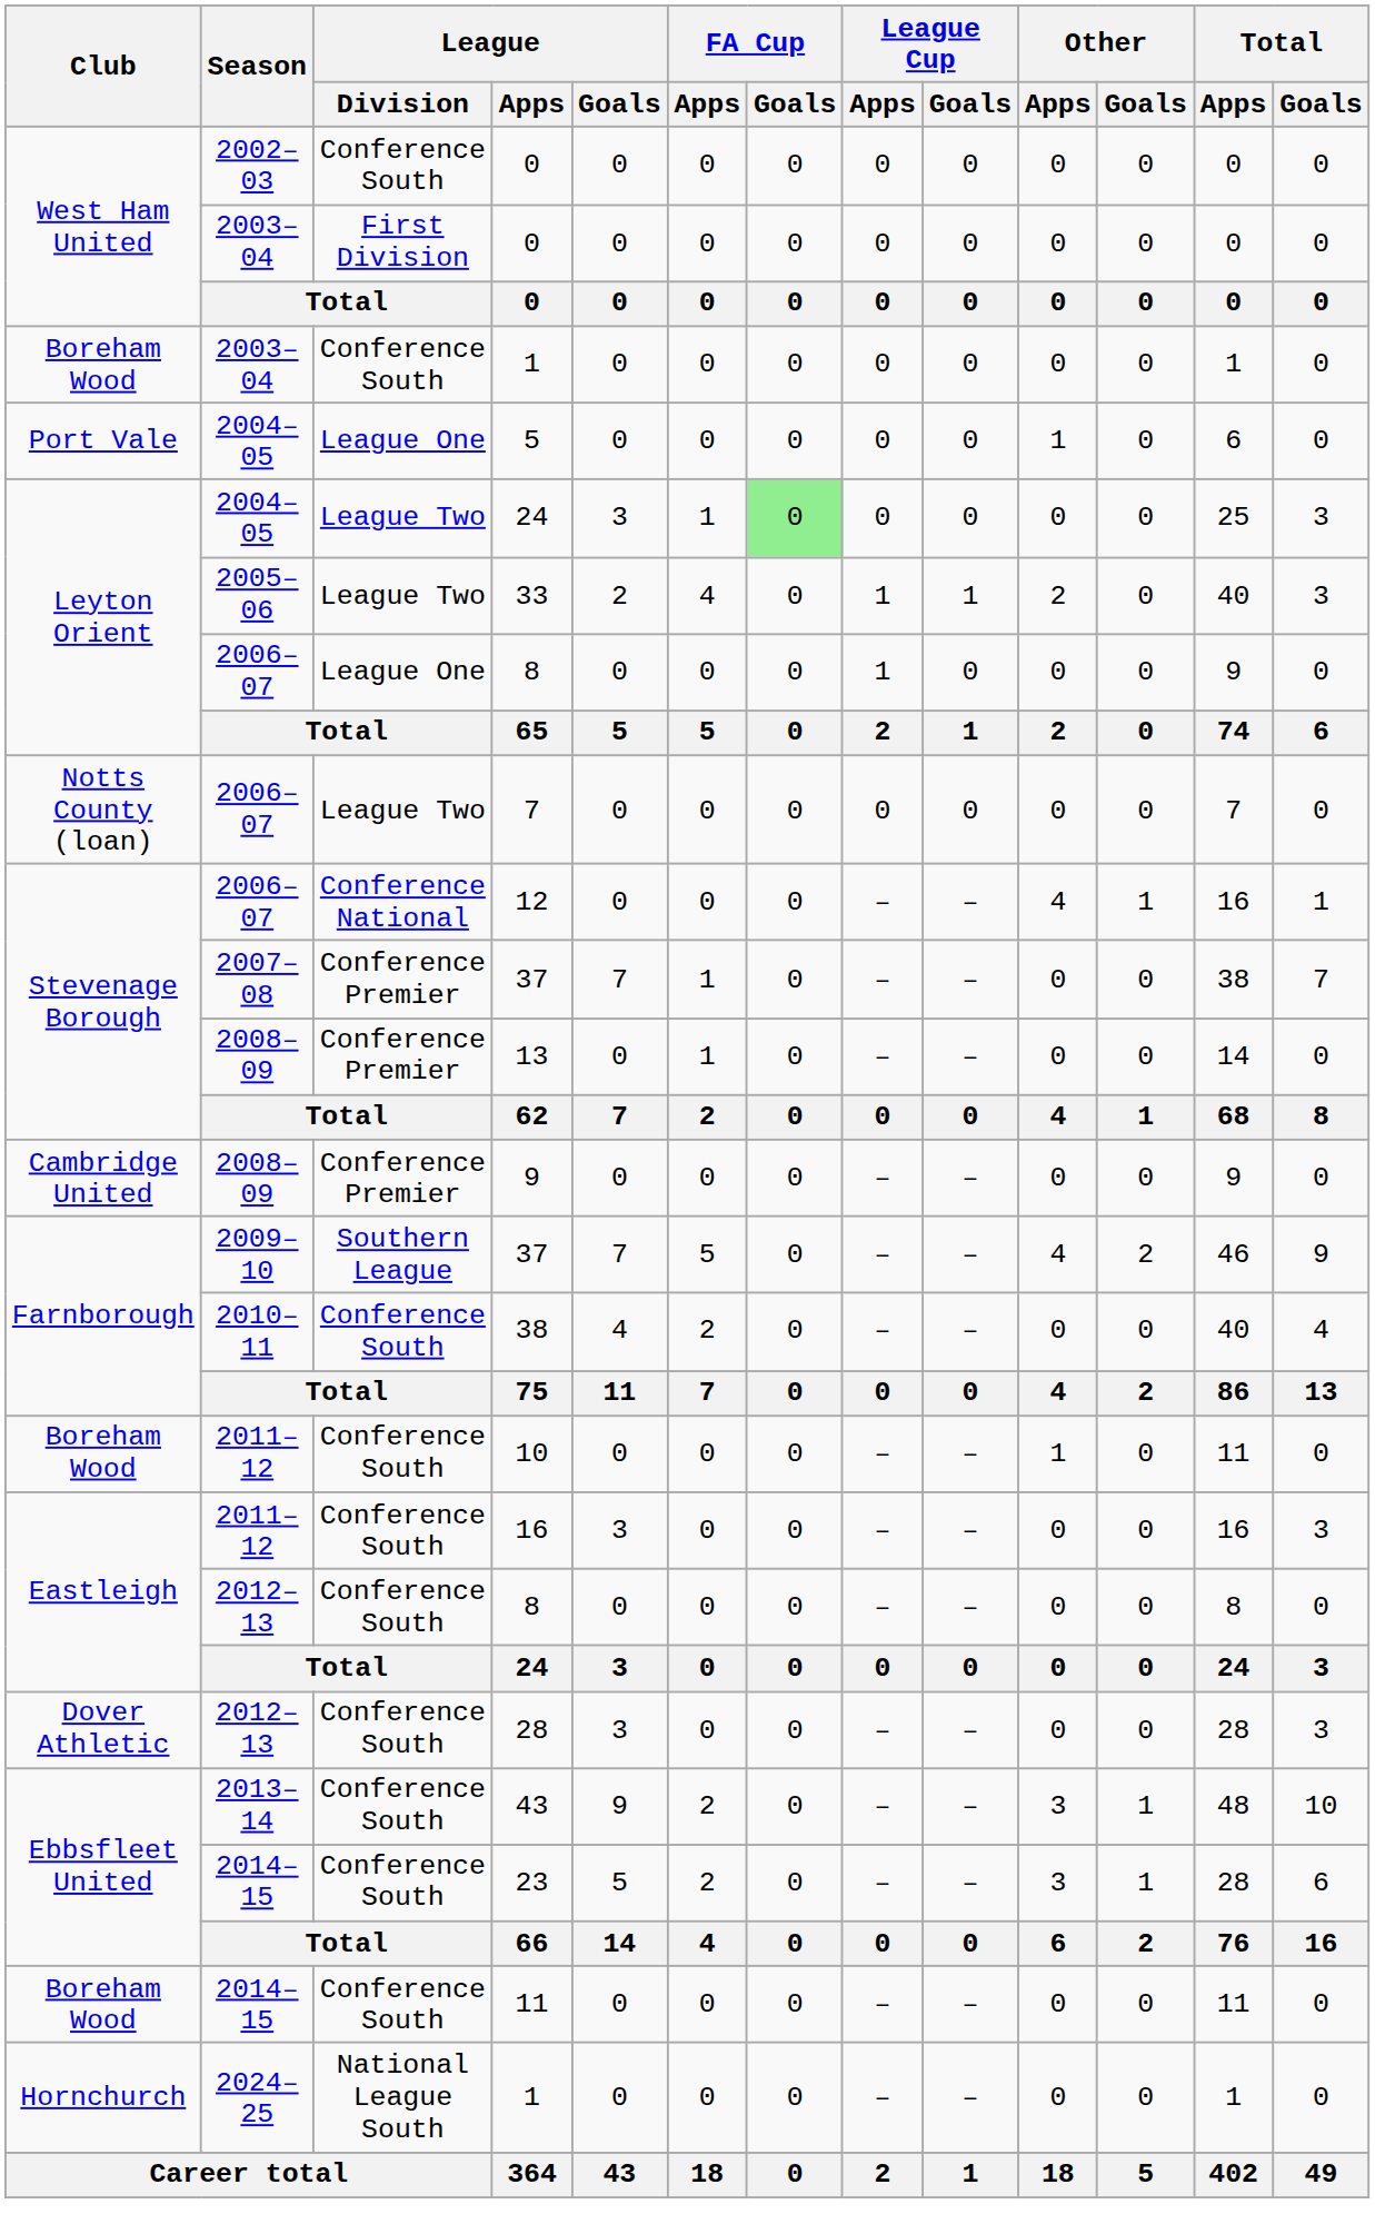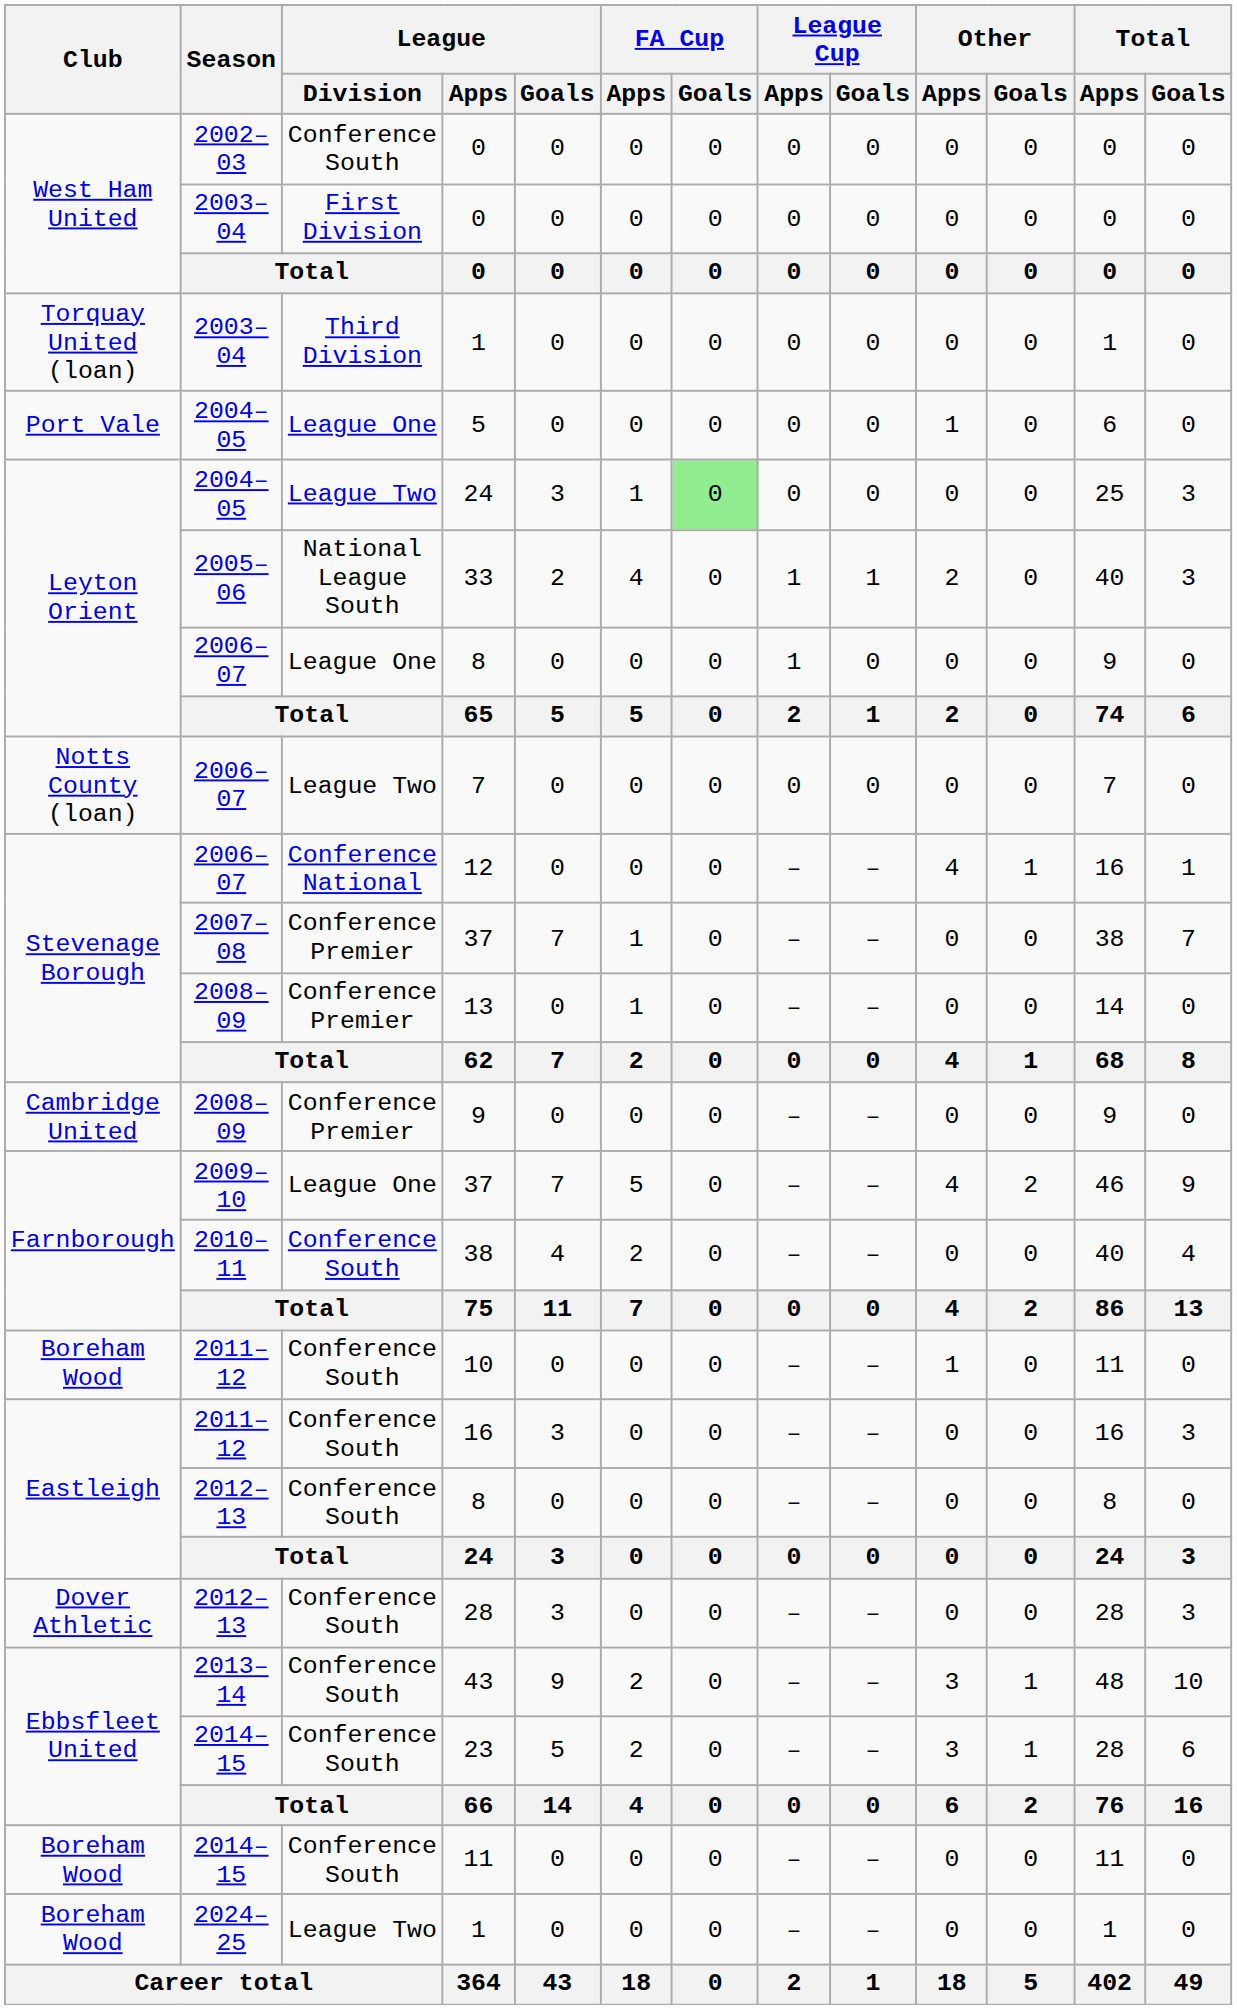 <table class="wikitable" style="text-align:center">
 <tr>
 <th rowspan="2">Club</th>
 <th rowspan="2">Season</th>
 <th colspan="3">League</th>
 <th colspan="2"><a href='#'>FA Cup</a></th>
 <th colspan="2"><a href='#'>League Cup</a></th>
 <th colspan="2">Other</th>
 <th colspan="2">Total</th>
 </tr>
 <tr>
 <th>Division</th>
 <th>Apps</th>
 <th>Goals</th>
 <th>Apps</th>
 <th>Goals</th>
 <th>Apps</th>
 <th>Goals</th>
 <th>Apps</th>
 <th>Goals</th>
 <th>Apps</th>
 <th>Goals</th>
 </tr>
 <tr>
 <td rowspan="3"><a href='#'>West Ham United</a></td>
 <td><a href='#'>2002–03</a></td>
 <td>Conference South</td>
 <td>0</td>
 <td>0</td>
 <td>0</td>
 <td>0</td>
 <td>0</td>
 <td>0</td>
 <td>0</td>
 <td>0</td>
 <td>0</td>
 <td>0</td>
 </tr>
 <tr>
 <td><a href='#'>2003–04</a></td>
 <td><a href='#'>First Division</a></td>
 <td>0</td>
 <td>0</td>
 <td>0</td>
 <td>0</td>
 <td>0</td>
 <td>0</td>
 <td>0</td>
 <td>0</td>
 <td>0</td>
 <td>0</td>
 </tr>
 <tr>
 <th colspan="2">Total</th>
 <th>0</th>
 <th>0</th>
 <th>0</th>
 <th>0</th>
 <th>0</th>
 <th>0</th>
 <th>0</th>
 <th>0</th>
 <th>0</th>
 <th>0</th>
 </tr>
 <tr>
-<td><a href='#'>Boreham Wood</a></td>
+<td><a href='#'>Torquay United</a> (loan)</td>
 <td><a href='#'>2003–04</a></td>
-<td>Conference South</td>
+<td><a href='#'>Third Division</a></td>
 <td>1</td>
 <td>0</td>
 <td>0</td>
 <td>0</td>
 <td>0</td>
 <td>0</td>
 <td>0</td>
 <td>0</td>
 <td>1</td>
 <td>0</td>
 </tr>
 <tr>
 <td><a href='#'>Port Vale</a></td>
 <td><a href='#'>2004–05</a></td>
 <td><a href='#'>League One</a></td>
 <td>5</td>
 <td>0</td>
 <td>0</td>
 <td>0</td>
 <td>0</td>
 <td>0</td>
 <td>1</td>
 <td>0</td>
 <td>6</td>
 <td>0</td>
 </tr>
 <tr>
 <td rowspan="4"><a href='#'>Leyton Orient</a></td>
 <td><a href='#'>2004–05</a></td>
 <td><a href='#'>League Two</a></td>
 <td>24</td>
 <td>3</td>
 <td>1</td>
 <td style="background: lightgreen;">0</td>
 <td>0</td>
 <td>0</td>
 <td>0</td>
 <td>0</td>
 <td>25</td>
 <td>3</td>
 </tr>
 <tr>
 <td><a href='#'>2005–06</a></td>
-<td>League Two</td>
+<td>National League South</td>
 <td>33</td>
 <td>2</td>
 <td>4</td>
 <td>0</td>
 <td>1</td>
 <td>1</td>
 <td>2</td>
 <td>0</td>
 <td>40</td>
 <td>3</td>
 </tr>
 <tr>
 <td><a href='#'>2006–07</a></td>
 <td>League One</td>
 <td>8</td>
 <td>0</td>
 <td>0</td>
 <td>0</td>
 <td>1</td>
 <td>0</td>
 <td>0</td>
 <td>0</td>
 <td>9</td>
 <td>0</td>
 </tr>
 <tr>
 <th colspan="2">Total</th>
 <th>65</th>
 <th>5</th>
 <th>5</th>
 <th>0</th>
 <th>2</th>
 <th>1</th>
 <th>2</th>
 <th>0</th>
 <th>74</th>
 <th>6</th>
 </tr>
 <tr>
 <td><a href='#'>Notts County</a> (loan)</td>
 <td><a href='#'>2006–07</a></td>
 <td>League Two</td>
 <td>7</td>
 <td>0</td>
 <td>0</td>
 <td>0</td>
 <td>0</td>
 <td>0</td>
 <td>0</td>
 <td>0</td>
 <td>7</td>
 <td>0</td>
 </tr>
 <tr>
 <td rowspan="4"><a href='#'>Stevenage Borough</a></td>
 <td><a href='#'>2006–07</a></td>
 <td><a href='#'>Conference National</a></td>
 <td>12</td>
 <td>0</td>
 <td>0</td>
 <td>0</td>
 <td>–</td>
 <td>–</td>
 <td>4</td>
 <td>1</td>
 <td>16</td>
 <td>1</td>
 </tr>
 <tr>
 <td><a href='#'>2007–08</a></td>
 <td>Conference Premier</td>
 <td>37</td>
 <td>7</td>
 <td>1</td>
 <td>0</td>
 <td>–</td>
 <td>–</td>
 <td>0</td>
 <td>0</td>
 <td>38</td>
 <td>7</td>
 </tr>
 <tr>
 <td><a href='#'>2008–09</a></td>
 <td>Conference Premier</td>
 <td>13</td>
 <td>0</td>
 <td>1</td>
 <td>0</td>
 <td>–</td>
 <td>–</td>
 <td>0</td>
 <td>0</td>
 <td>14</td>
 <td>0</td>
 </tr>
 <tr>
 <th colspan="2">Total</th>
 <th>62</th>
 <th>7</th>
 <th>2</th>
 <th>0</th>
 <th>0</th>
 <th>0</th>
 <th>4</th>
 <th>1</th>
 <th>68</th>
 <th>8</th>
 </tr>
 <tr>
 <td><a href='#'>Cambridge United</a></td>
 <td><a href='#'>2008–09</a></td>
 <td>Conference Premier</td>
 <td>9</td>
 <td>0</td>
 <td>0</td>
 <td>0</td>
 <td>–</td>
 <td>–</td>
 <td>0</td>
 <td>0</td>
 <td>9</td>
 <td>0</td>
 </tr>
 <tr>
 <td rowspan="3"><a href='#'>Farnborough</a></td>
 <td><a href='#'>2009–10</a></td>
-<td><a href='#'>Southern League</a></td>
+<td>League One</td>
 <td>37</td>
 <td>7</td>
 <td>5</td>
 <td>0</td>
 <td>–</td>
 <td>–</td>
 <td>4</td>
 <td>2</td>
 <td>46</td>
 <td>9</td>
 </tr>
 <tr>
 <td><a href='#'>2010–11</a></td>
 <td><a href='#'>Conference South</a></td>
 <td>38</td>
 <td>4</td>
 <td>2</td>
 <td>0</td>
 <td>–</td>
 <td>–</td>
 <td>0</td>
 <td>0</td>
 <td>40</td>
 <td>4</td>
 </tr>
 <tr>
 <th colspan="2">Total</th>
 <th>75</th>
 <th>11</th>
 <th>7</th>
 <th>0</th>
 <th>0</th>
 <th>0</th>
 <th>4</th>
 <th>2</th>
 <th>86</th>
 <th>13</th>
 </tr>
 <tr>
 <td><a href='#'>Boreham Wood</a></td>
 <td><a href='#'>2011–12</a></td>
 <td>Conference South</td>
 <td>10</td>
 <td>0</td>
 <td>0</td>
 <td>0</td>
 <td>–</td>
 <td>–</td>
 <td>1</td>
 <td>0</td>
 <td>11</td>
 <td>0</td>
 </tr>
 <tr>
 <td rowspan="3"><a href='#'>Eastleigh</a></td>
 <td><a href='#'>2011–12</a></td>
 <td>Conference South</td>
 <td>16</td>
 <td>3</td>
 <td>0</td>
 <td>0</td>
 <td>–</td>
 <td>–</td>
 <td>0</td>
 <td>0</td>
 <td>16</td>
 <td>3</td>
 </tr>
 <tr>
 <td><a href='#'>2012–13</a></td>
 <td>Conference South</td>
 <td>8</td>
 <td>0</td>
 <td>0</td>
 <td>0</td>
 <td>–</td>
 <td>–</td>
 <td>0</td>
 <td>0</td>
 <td>8</td>
 <td>0</td>
 </tr>
 <tr>
 <th colspan="2">Total</th>
 <th>24</th>
 <th>3</th>
 <th>0</th>
 <th>0</th>
 <th>0</th>
 <th>0</th>
 <th>0</th>
 <th>0</th>
 <th>24</th>
 <th>3</th>
 </tr>
 <tr>
 <td><a href='#'>Dover Athletic</a></td>
 <td><a href='#'>2012–13</a></td>
 <td>Conference South</td>
 <td>28</td>
 <td>3</td>
 <td>0</td>
 <td>0</td>
 <td>–</td>
 <td>–</td>
 <td>0</td>
 <td>0</td>
 <td>28</td>
 <td>3</td>
 </tr>
 <tr>
 <td rowspan="3"><a href='#'>Ebbsfleet United</a></td>
 <td><a href='#'>2013–14</a></td>
 <td>Conference South</td>
 <td>43</td>
 <td>9</td>
 <td>2</td>
 <td>0</td>
 <td>–</td>
 <td>–</td>
 <td>3</td>
 <td>1</td>
 <td>48</td>
 <td>10</td>
 </tr>
 <tr>
 <td><a href='#'>2014–15</a></td>
 <td>Conference South</td>
 <td>23</td>
 <td>5</td>
 <td>2</td>
 <td>0</td>
 <td>–</td>
 <td>–</td>
 <td>3</td>
 <td>1</td>
 <td>28</td>
 <td>6</td>
 </tr>
 <tr>
 <th colspan="2">Total</th>
 <th>66</th>
 <th>14</th>
 <th>4</th>
 <th>0</th>
 <th>0</th>
 <th>0</th>
 <th>6</th>
 <th>2</th>
 <th>76</th>
 <th>16</th>
 </tr>
 <tr>
 <td><a href='#'>Boreham Wood</a></td>
 <td><a href='#'>2014–15</a></td>
 <td>Conference South</td>
 <td>11</td>
 <td>0</td>
 <td>0</td>
 <td>0</td>
 <td>–</td>
 <td>–</td>
 <td>0</td>
 <td>0</td>
 <td>11</td>
 <td>0</td>
 </tr>
 <tr>
-<td><a href='#'>Hornchurch</a></td>
+<td><a href='#'>Boreham Wood</a></td>
 <td><a href='#'>2024–25</a></td>
-<td>National League South</td>
+<td>League Two</td>
 <td>1</td>
 <td>0</td>
 <td>0</td>
 <td>0</td>
 <td>–</td>
 <td>–</td>
 <td>0</td>
 <td>0</td>
 <td>1</td>
 <td>0</td>
 </tr>
 <tr>
 <th colspan="3">Career total</th>
 <th>364</th>
 <th>43</th>
 <th>18</th>
 <th>0</th>
 <th>2</th>
 <th>1</th>
 <th>18</th>
 <th>5</th>
 <th>402</th>
 <th>49</th>
 </tr>
 </table>
